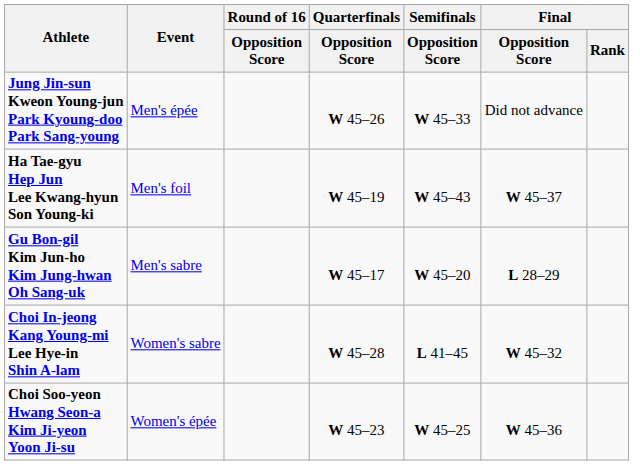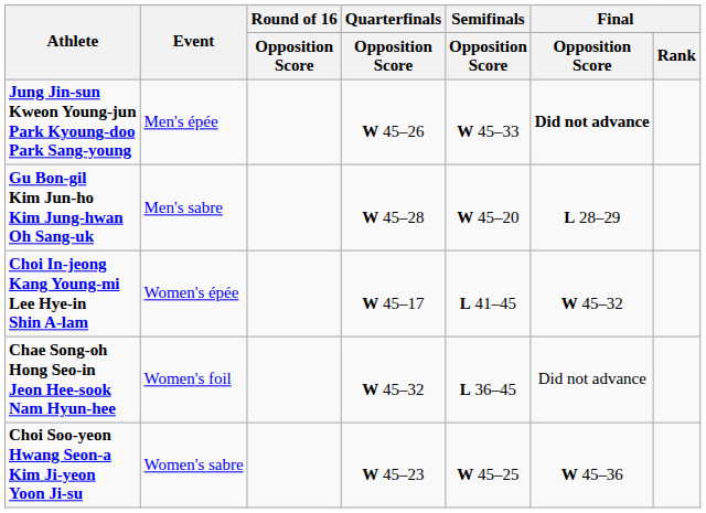 <table class=wikitable style=font-size:90%;text-align:center>
 <tr>
 <th rowspan="2">Athlete</th>
 <th rowspan="2">Event</th>
 <th>Round of 16</th>
 <th>Quarterfinals</th>
 <th>Semifinals</th>
 <th colspan="2">Final</th>
 </tr>
 <tr>
 <th>Opposition<br>Score</th>
 <th>Opposition<br>Score</th>
 <th>Opposition<br>Score</th>
 <th>Opposition<br>Score</th>
 <th>Rank</th>
 </tr>
 <tr>
 <td align=left><strong><a href='#'>Jung Jin-sun</a><br>Kweon Young-jun<br><a href='#'>Park Kyoung-doo</a><br><a href='#'>Park Sang-young</a></strong></td>
 <td align=left><a href='#'>Men's épée</a></td>
 <td></td>
 <td><br><strong>W</strong> 45–26</td>
 <td><br><strong>W</strong> 45–33</td>
-<td>Did not advance</td>
-<td></td>
-</tr>
-<tr>
-<td align=left><strong>Ha Tae-gyu<br><a href='#'>Hep Jun</a><br>Lee Kwang-hyun<br>Son Young-ki</strong></td>
-<td align=left><a href='#'>Men's foil</a></td>
-<td></td>
-<td><br><strong>W</strong> 45–19</td>
-<td><br><strong>W</strong> 45–43</td>
-<td><br><strong>W</strong> 45–37</td>
+<td><strong>Did not advance</strong></td>
 <td></td>
 </tr>
 <tr>
 <td align=left><strong><a href='#'>Gu Bon-gil</a><br>Kim Jun-ho<br><a href='#'>Kim Jung-hwan</a><br><a href='#'>Oh Sang-uk</a></strong></td>
 <td align=left><a href='#'>Men's sabre</a></td>
 <td></td>
-<td><br><strong>W</strong> 45–17</td>
+<td><br><strong>W</strong> 45–28</td>
 <td><br><strong>W</strong> 45–20</td>
 <td><br><strong>L</strong> 28–29</td>
 <td></td>
 </tr>
 <tr>
 <td align=left><strong><a href='#'>Choi In-jeong</a><br><a href='#'>Kang Young-mi</a><br>Lee Hye-in<br><a href='#'>Shin A-lam</a></strong></td>
-<td align=left><a href='#'>Women's sabre</a></td>
+<td align=left><a href='#'>Women's épée</a></td>
 <td></td>
-<td><br><strong>W</strong> 45–28</td>
+<td><br><strong>W</strong> 45–17</td>
 <td><br><strong>L</strong> 41–45</td>
 <td><br><strong>W</strong> 45–32</td>
 <td></td>
 </tr>
 <tr>
+<td align=left><strong>Chae Song-oh<br>Hong Seo-in<br><a href='#'>Jeon Hee-sook</a><br><a href='#'>Nam Hyun-hee</a></strong></td>
+<td align=left><a href='#'>Women's foil</a></td>
+<td></td>
+<td><br><strong>W</strong> 45–32</td>
+<td><br><strong>L</strong> 36–45</td>
+<td>Did not advance</td>
+<td></td>
+</tr>
+<tr>
 <td align=left><strong>Choi Soo-yeon<br><a href='#'>Hwang Seon-a</a><br><a href='#'>Kim Ji-yeon</a><br><a href='#'>Yoon Ji-su</a></strong></td>
-<td align=left><a href='#'>Women's épée</a></td>
+<td align=left><a href='#'>Women's sabre</a></td>
 <td></td>
 <td><br><strong>W</strong> 45–23</td>
 <td><br><strong>W</strong> 45–25</td>
 <td><br><strong>W</strong> 45–36</td>
 <td></td>
 </tr>
 </table>
